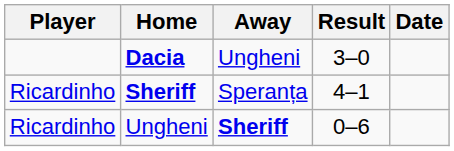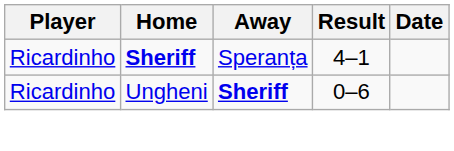 <table class="wikitable sortable">
 <tr>
 <th>Player</th>
 <th>Home</th>
 <th>Away</th>
 <th style="text-align:center">Result</th>
 <th>Date</th>
-</tr>
-<tr>
-<td> </td>
-<td><strong><a href='#'>Dacia</a></strong></td>
-<td><a href='#'>Ungheni</a></td>
-<td style="text-align:center;">3–0</td>
-<td></td>
 </tr>
 <tr>
 <td> <a href='#'>Ricardinho</a></td>
 <td><strong><a href='#'>Sheriff</a></strong></td>
 <td><a href='#'>Speranța</a></td>
 <td style="text-align:center;">4–1</td>
 <td></td>
 </tr>
 <tr>
 <td> <a href='#'>Ricardinho</a></td>
 <td><a href='#'>Ungheni</a></td>
 <td><strong><a href='#'>Sheriff</a></strong></td>
 <td style="text-align:center;">0–6</td>
 <td></td>
 </tr>
 </table>
